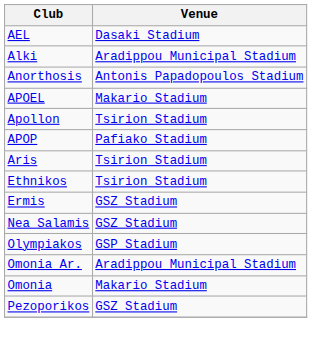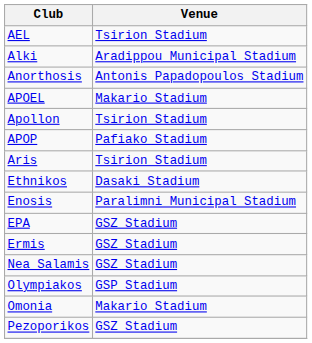 <table class="wikitable" style="font-size:90%">
 <tr>
 <th>Club</th>
 <th>Venue</th>
 </tr>
 <tr>
 <td><a href='#'>AEL</a></td>
-<td><a href='#'>Dasaki Stadium</a></td>
+<td><a href='#'>Tsirion Stadium</a></td>
 </tr>
 <tr>
 <td><a href='#'>Alki</a></td>
 <td><a href='#'>Aradippou Municipal Stadium</a></td>
 </tr>
 <tr>
 <td><a href='#'>Anorthosis</a></td>
 <td><a href='#'>Antonis Papadopoulos Stadium</a></td>
 </tr>
 <tr>
 <td><a href='#'>APOEL</a></td>
 <td><a href='#'>Makario Stadium</a></td>
 </tr>
 <tr>
 <td><a href='#'>Apollon</a></td>
 <td><a href='#'>Tsirion Stadium</a></td>
 </tr>
 <tr>
 <td><a href='#'>APOP</a></td>
 <td><a href='#'>Pafiako Stadium</a></td>
 </tr>
 <tr>
 <td><a href='#'>Aris</a></td>
 <td><a href='#'>Tsirion Stadium</a></td>
 </tr>
 <tr>
 <td><a href='#'>Ethnikos</a></td>
-<td><a href='#'>Tsirion Stadium</a></td>
+<td><a href='#'>Dasaki Stadium</a></td>
+</tr>
+<tr>
+<td><a href='#'>Enosis</a></td>
+<td><a href='#'>Paralimni Municipal Stadium</a></td>
+</tr>
+<tr>
+<td><a href='#'>EPA</a></td>
+<td><a href='#'>GSZ Stadium</a></td>
 </tr>
 <tr>
 <td><a href='#'>Ermis</a></td>
 <td><a href='#'>GSZ Stadium</a></td>
 </tr>
 <tr>
 <td><a href='#'>Nea Salamis</a></td>
 <td><a href='#'>GSZ Stadium</a></td>
 </tr>
 <tr>
 <td><a href='#'>Olympiakos</a></td>
 <td><a href='#'>GSP Stadium</a></td>
 </tr>
 <tr>
-<td><a href='#'>Omonia Ar.</a></td>
-<td><a href='#'>Aradippou Municipal Stadium</a></td>
-</tr>
-<tr>
 <td><a href='#'>Omonia</a></td>
 <td><a href='#'>Makario Stadium</a></td>
 </tr>
 <tr>
 <td><a href='#'>Pezoporikos</a></td>
 <td><a href='#'>GSZ Stadium</a></td>
 </tr>
 <tr>
 </tr>
 </table>
